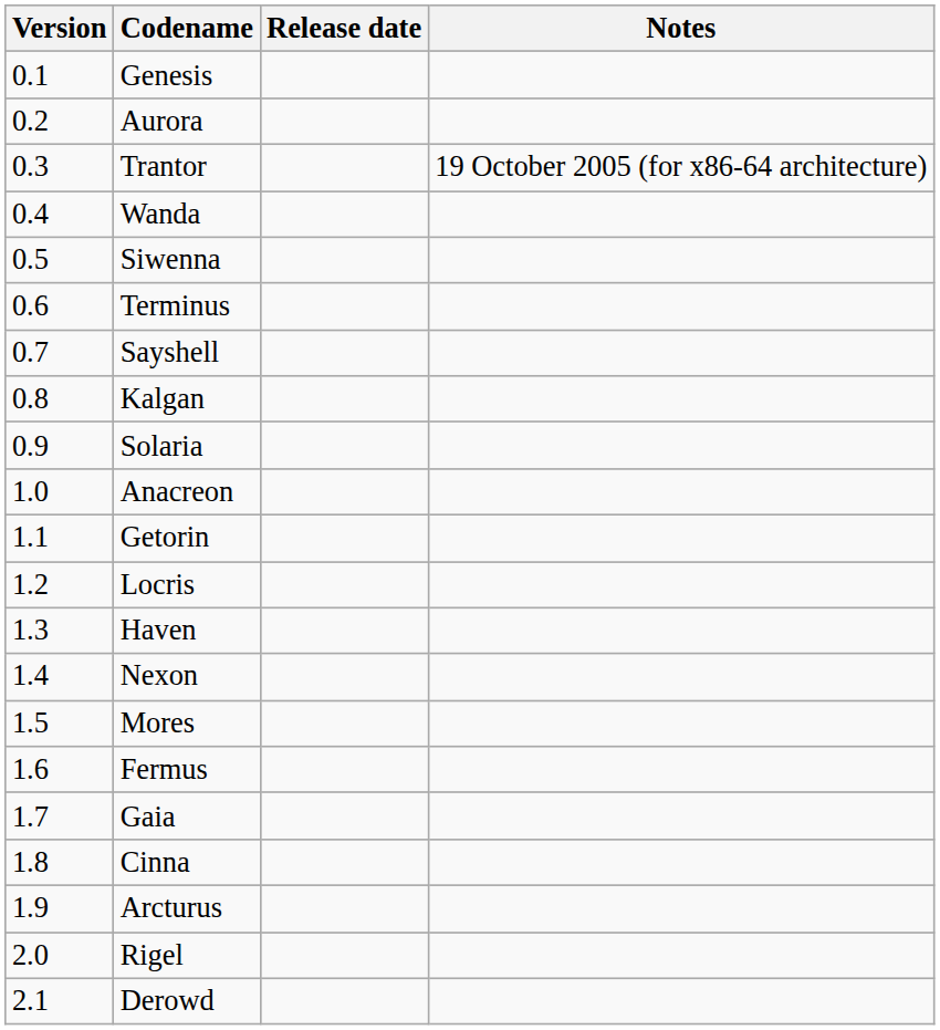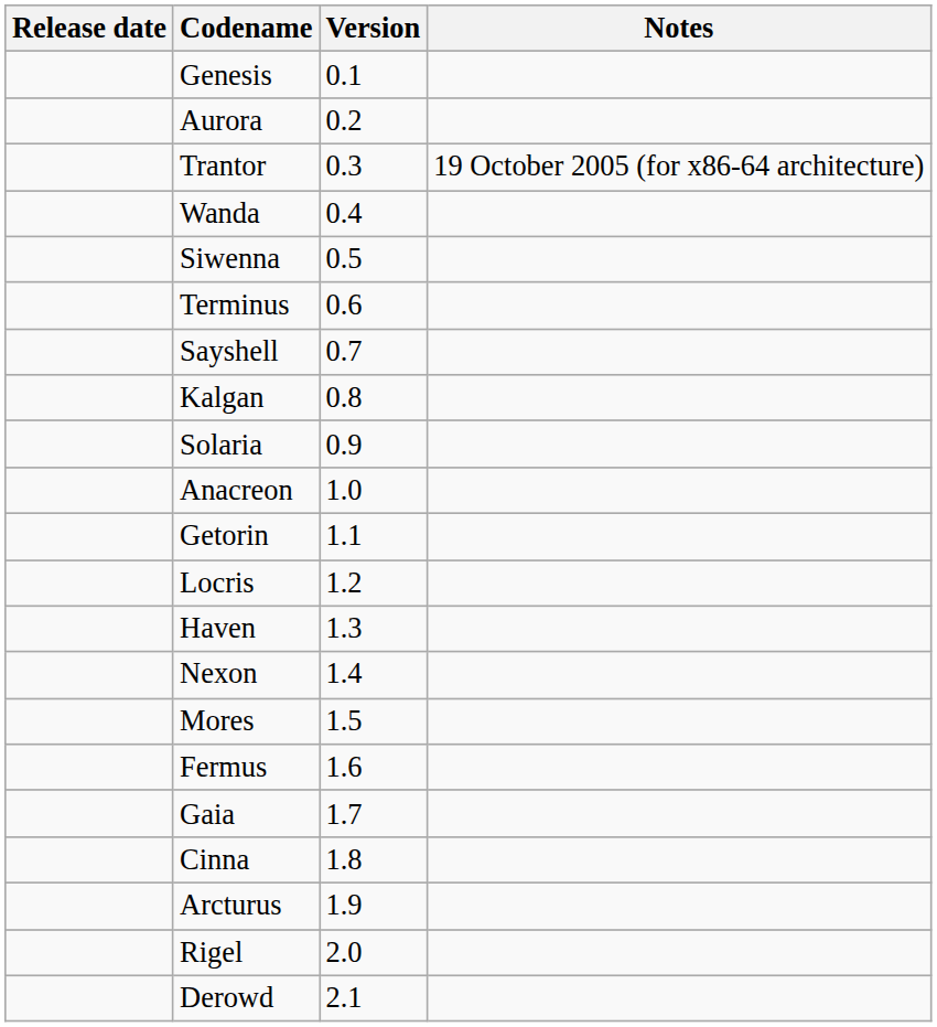 <table class="wikitable sortable">
 <tr>
+<th>Release date</th>
+<th>Codename</th>
 <th>Version</th>
-<th>Codename</th>
-<th>Release date</th>
 <th>Notes</th>
 </tr>
 <tr>
+<td></td>
+<td>Genesis</td>
 <td>0.1</td>
-<td>Genesis</td>
-<td></td>
 <td></td>
 </tr>
 <tr>
+<td></td>
+<td>Aurora</td>
 <td>0.2</td>
-<td>Aurora</td>
-<td></td>
 <td></td>
 </tr>
 <tr>
+<td></td>
+<td>Trantor</td>
 <td>0.3</td>
-<td>Trantor</td>
-<td></td>
 <td>19 October 2005 (for x86-64 architecture)</td>
 </tr>
 <tr>
+<td></td>
+<td>Wanda</td>
 <td>0.4</td>
-<td>Wanda</td>
-<td></td>
 <td></td>
 </tr>
 <tr>
+<td></td>
+<td>Siwenna</td>
 <td>0.5</td>
-<td>Siwenna</td>
-<td></td>
 <td></td>
 </tr>
 <tr>
+<td></td>
+<td>Terminus</td>
 <td>0.6</td>
-<td>Terminus</td>
-<td></td>
 <td></td>
 </tr>
 <tr>
+<td></td>
+<td>Sayshell</td>
 <td>0.7</td>
-<td>Sayshell</td>
-<td></td>
 <td></td>
 </tr>
 <tr>
+<td></td>
+<td>Kalgan</td>
 <td>0.8</td>
-<td>Kalgan</td>
-<td></td>
 <td></td>
 </tr>
 <tr>
+<td></td>
+<td>Solaria</td>
 <td>0.9</td>
-<td>Solaria</td>
-<td></td>
 <td></td>
 </tr>
 <tr>
+<td></td>
+<td>Anacreon</td>
 <td>1.0</td>
-<td>Anacreon</td>
-<td></td>
 <td></td>
 </tr>
 <tr>
+<td></td>
+<td>Getorin</td>
 <td>1.1</td>
-<td>Getorin</td>
-<td></td>
 <td></td>
 </tr>
 <tr>
+<td></td>
+<td>Locris</td>
 <td>1.2</td>
-<td>Locris</td>
-<td></td>
 <td></td>
 </tr>
 <tr>
+<td></td>
+<td>Haven</td>
 <td>1.3</td>
-<td>Haven</td>
-<td></td>
 <td></td>
 </tr>
 <tr>
+<td></td>
+<td>Nexon</td>
 <td>1.4</td>
-<td>Nexon</td>
-<td></td>
 <td></td>
 </tr>
 <tr>
+<td></td>
+<td>Mores</td>
 <td>1.5</td>
-<td>Mores</td>
-<td></td>
 <td></td>
 </tr>
 <tr>
+<td></td>
+<td>Fermus</td>
 <td>1.6</td>
-<td>Fermus</td>
-<td></td>
 <td></td>
 </tr>
 <tr>
+<td></td>
+<td>Gaia</td>
 <td>1.7</td>
-<td>Gaia</td>
-<td></td>
 <td></td>
 </tr>
 <tr>
+<td></td>
+<td>Cinna</td>
 <td>1.8</td>
-<td>Cinna</td>
-<td></td>
 <td></td>
 </tr>
 <tr>
+<td></td>
+<td>Arcturus</td>
 <td>1.9</td>
-<td>Arcturus</td>
-<td></td>
 <td></td>
 </tr>
 <tr>
+<td></td>
+<td>Rigel</td>
 <td>2.0</td>
-<td>Rigel</td>
-<td></td>
 <td></td>
 </tr>
 <tr>
+<td></td>
+<td>Derowd</td>
 <td>2.1</td>
-<td>Derowd</td>
-<td></td>
 <td></td>
 </tr>
 </table>
